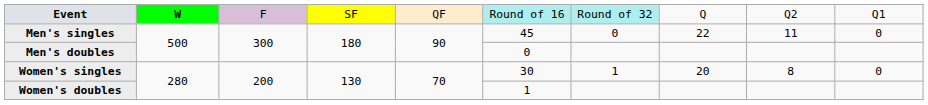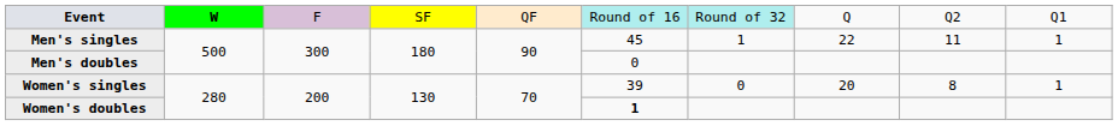 <table class=wikitable style=font-size:90%;text-align:center>
 <tr>
 <td style="width:130px; background:#dfe2e9;"><strong>Event</strong></td>
 <td style="width:80px; background:lime;"><strong>W</strong></td>
 <td style="width:85px; background:thistle;">F</td>
 <td style="width:85px; background:#ff0;">SF</td>
 <td style="width:85px; background:#ffebcd;">QF</td>
 <td style="width:85px; background:#afeeee;">Round of 16</td>
 <td style="width:85px; background:#afeeee;">Round of 32</td>
 <td width=85>Q</td>
 <td width=85>Q2</td>
 <td width=85>Q1</td>
 </tr>
 <tr>
 <th style="background:#ededed;">Men's singles</th>
 <td rowspan=2>500</td>
 <td rowspan=2>300</td>
 <td rowspan=2>180</td>
 <td rowspan=2>90</td>
 <td>45</td>
-<td>0</td>
+<td>1</td>
 <td>22</td>
 <td>11</td>
-<td>0</td>
+<td>1</td>
 </tr>
 <tr>
 <th style="background:#ededed;">Men's doubles</th>
 <td>0</td>
 <td></td>
 <td></td>
 <td></td>
 <td></td>
 </tr>
 <tr>
 <th style="background:#ededed;">Women's singles</th>
 <td rowspan=2>280</td>
 <td rowspan=2>200</td>
 <td rowspan=2>130</td>
 <td rowspan=2>70</td>
-<td>30</td>
-<td>1</td>
+<td>39</td>
+<td>0</td>
 <td>20</td>
 <td>8</td>
-<td>0</td>
+<td>1</td>
 </tr>
 <tr>
 <th style="background:#ededed;">Women's doubles</th>
-<td>1</td>
+<td><strong>1</strong></td>
 <td></td>
 <td></td>
 <td></td>
 <td></td>
 </tr>
 </table>
